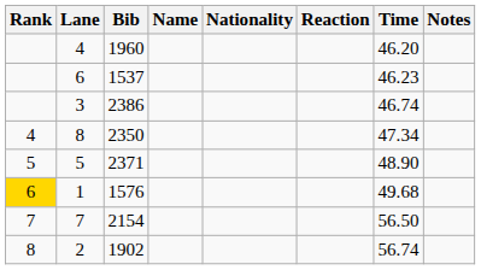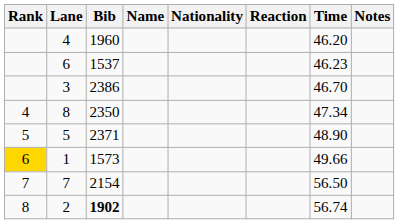 <table class="wikitable sortable" style="text-align:center">
 <tr>
 <th>Rank</th>
 <th>Lane</th>
 <th>Bib</th>
 <th>Name</th>
 <th>Nationality</th>
 <th>Reaction</th>
 <th>Time</th>
 <th>Notes</th>
 </tr>
 <tr>
 <td></td>
 <td>4</td>
 <td>1960</td>
 <td align=left></td>
 <td align=left></td>
 <td></td>
 <td>46.20</td>
 <td></td>
 </tr>
 <tr>
 <td></td>
 <td>6</td>
 <td>1537</td>
 <td align=left></td>
 <td align=left></td>
 <td></td>
 <td>46.23</td>
 <td></td>
 </tr>
 <tr>
 <td></td>
 <td>3</td>
 <td>2386</td>
 <td align=left></td>
 <td align=left></td>
 <td></td>
-<td>46.74</td>
+<td>46.70</td>
 <td></td>
 </tr>
 <tr>
 <td>4</td>
 <td>8</td>
 <td>2350</td>
 <td align=left></td>
 <td align=left></td>
 <td></td>
 <td>47.34</td>
 <td></td>
 </tr>
 <tr>
 <td>5</td>
 <td>5</td>
 <td>2371</td>
 <td align=left></td>
 <td align=left></td>
 <td></td>
 <td>48.90</td>
 <td></td>
 </tr>
 <tr>
 <td style="background: gold;">6</td>
 <td>1</td>
-<td>1576</td>
+<td>1573</td>
 <td align=left></td>
 <td align=left></td>
 <td></td>
-<td>49.68</td>
+<td>49.66</td>
 <td></td>
 </tr>
 <tr>
 <td>7</td>
 <td>7</td>
 <td>2154</td>
 <td align=left></td>
 <td align=left></td>
 <td></td>
 <td>56.50</td>
 <td></td>
 </tr>
 <tr>
 <td>8</td>
 <td>2</td>
-<td>1902</td>
+<td><strong>1902</strong></td>
 <td align=left></td>
 <td align=left></td>
 <td></td>
 <td>56.74</td>
 <td></td>
 </tr>
 </table>
